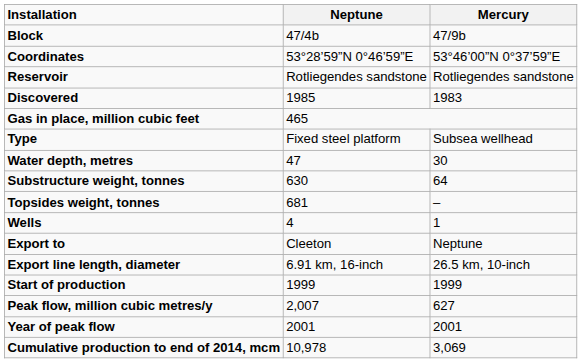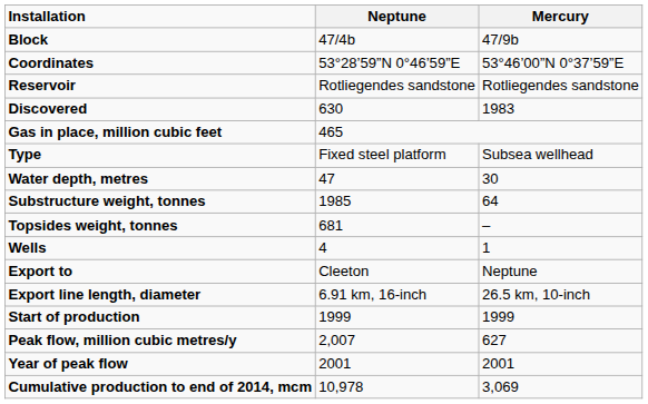 <table class="wikitable">
 <tr>
 <td><strong>Installation</strong></td>
 <th>Neptune</th>
 <th>Mercury</th>
 </tr>
 <tr>
 <td><strong>Block</strong></td>
 <td>47/4b</td>
 <td>47/9b</td>
 </tr>
 <tr>
 <td><strong>Coordinates</strong></td>
 <td>53°28’59”N 0°46’59”E</td>
 <td>53°46’00”N 0°37’59”E</td>
 </tr>
 <tr>
 <td><strong>Reservoir</strong></td>
 <td>Rotliegendes sandstone</td>
 <td>Rotliegendes sandstone</td>
 </tr>
 <tr>
 <td><strong>Discovered</strong></td>
-<td>1985</td>
+<td>630</td>
 <td>1983</td>
 </tr>
 <tr>
 <td><strong>Gas in place, million cubic feet</strong></td>
 <td colspan="2">465</td>
 </tr>
 <tr>
 <td><strong>Type</strong></td>
 <td>Fixed steel platform</td>
 <td>Subsea wellhead</td>
 </tr>
 <tr>
 <td><strong>Water depth, metres</strong></td>
 <td>47</td>
 <td>30</td>
 </tr>
 <tr>
 <td><strong>Substructure weight, tonnes</strong></td>
-<td>630</td>
+<td>1985</td>
 <td>64</td>
 </tr>
 <tr>
 <td><strong>Topsides weight, tonnes</strong></td>
 <td>681</td>
 <td>–</td>
 </tr>
 <tr>
 <td><strong>Wells</strong></td>
 <td>4</td>
 <td>1</td>
 </tr>
 <tr>
 <td><strong>Export to</strong></td>
 <td>Cleeton</td>
 <td>Neptune</td>
 </tr>
 <tr>
 <td><strong>Export line length, diameter</strong></td>
 <td>6.91 km, 16-inch</td>
 <td>26.5 km, 10-inch</td>
 </tr>
 <tr>
 <td><strong>Start of production</strong></td>
 <td>1999</td>
 <td>1999</td>
 </tr>
 <tr>
 <td><strong>Peak flow, million cubic metres/y</strong></td>
 <td>2,007</td>
 <td>627</td>
 </tr>
 <tr>
 <td><strong>Year of peak flow</strong></td>
 <td>2001</td>
 <td>2001</td>
 </tr>
 <tr>
 <td><strong>Cumulative production to end of 2014, mcm</strong></td>
 <td>10,978</td>
 <td>3,069</td>
 </tr>
 </table>
